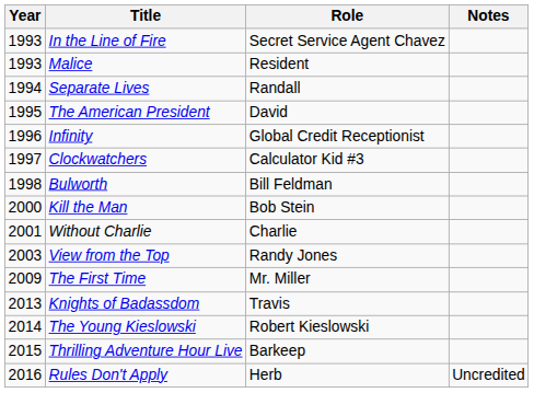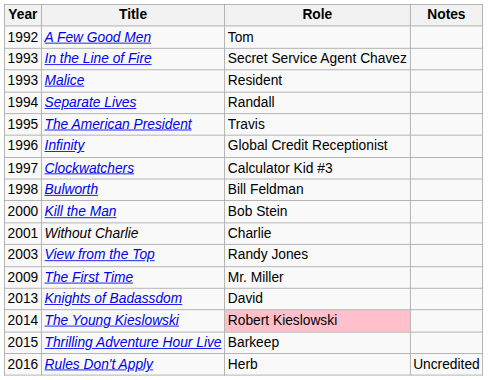 <table class="wikitable plainrowheaders sortable">
 <tr>
 <th>Year</th>
 <th>Title</th>
 <th>Role</th>
 <th>Notes</th>
+</tr>
+<tr>
+<td>1992</td>
+<td><em><a href='#'>A Few Good Men</a></em></td>
+<td>Tom</td>
+<td></td>
 </tr>
 <tr>
 <td>1993</td>
 <td><em><a href='#'>In the Line of Fire</a></em></td>
 <td>Secret Service Agent Chavez</td>
 <td></td>
 </tr>
 <tr>
 <td>1993</td>
 <td><em><a href='#'>Malice</a></em></td>
 <td>Resident</td>
 <td></td>
 </tr>
 <tr>
 <td>1994</td>
 <td><em><a href='#'>Separate Lives</a></em></td>
 <td>Randall</td>
 <td></td>
 </tr>
 <tr>
 <td>1995</td>
 <td><em><a href='#'>The American President</a></em></td>
-<td>David</td>
+<td>Travis</td>
 <td></td>
 </tr>
 <tr>
 <td>1996</td>
 <td><em><a href='#'>Infinity</a></em></td>
 <td>Global Credit Receptionist</td>
 <td></td>
 </tr>
 <tr>
 <td>1997</td>
 <td><em><a href='#'>Clockwatchers</a></em></td>
 <td>Calculator Kid #3</td>
 <td></td>
 </tr>
 <tr>
 <td>1998</td>
 <td><em><a href='#'>Bulworth</a></em></td>
 <td>Bill Feldman</td>
 <td></td>
 </tr>
 <tr>
 <td>2000</td>
 <td><em><a href='#'>Kill the Man</a></em></td>
 <td>Bob Stein</td>
 <td></td>
 </tr>
 <tr>
 <td>2001</td>
 <td><em>Without Charlie</em></td>
 <td>Charlie</td>
 <td></td>
 </tr>
 <tr>
 <td>2003</td>
 <td><em><a href='#'>View from the Top</a></em></td>
 <td>Randy Jones</td>
 <td></td>
 </tr>
 <tr>
 <td>2009</td>
 <td><em><a href='#'>The First Time</a></em></td>
 <td>Mr. Miller</td>
 <td></td>
 </tr>
 <tr>
 <td>2013</td>
 <td><em><a href='#'>Knights of Badassdom</a></em></td>
-<td>Travis</td>
+<td>David</td>
 <td></td>
 </tr>
 <tr>
 <td>2014</td>
 <td><em><a href='#'>The Young Kieslowski</a></em></td>
-<td>Robert Kieslowski</td>
+<td style="background: pink;">Robert Kieslowski</td>
 <td></td>
 </tr>
 <tr>
 <td>2015</td>
 <td><em><a href='#'>Thrilling Adventure Hour Live</a></em></td>
 <td>Barkeep</td>
 <td></td>
 </tr>
 <tr>
 <td>2016</td>
 <td><em><a href='#'>Rules Don't Apply</a></em></td>
 <td>Herb</td>
 <td>Uncredited</td>
 </tr>
 </table>
